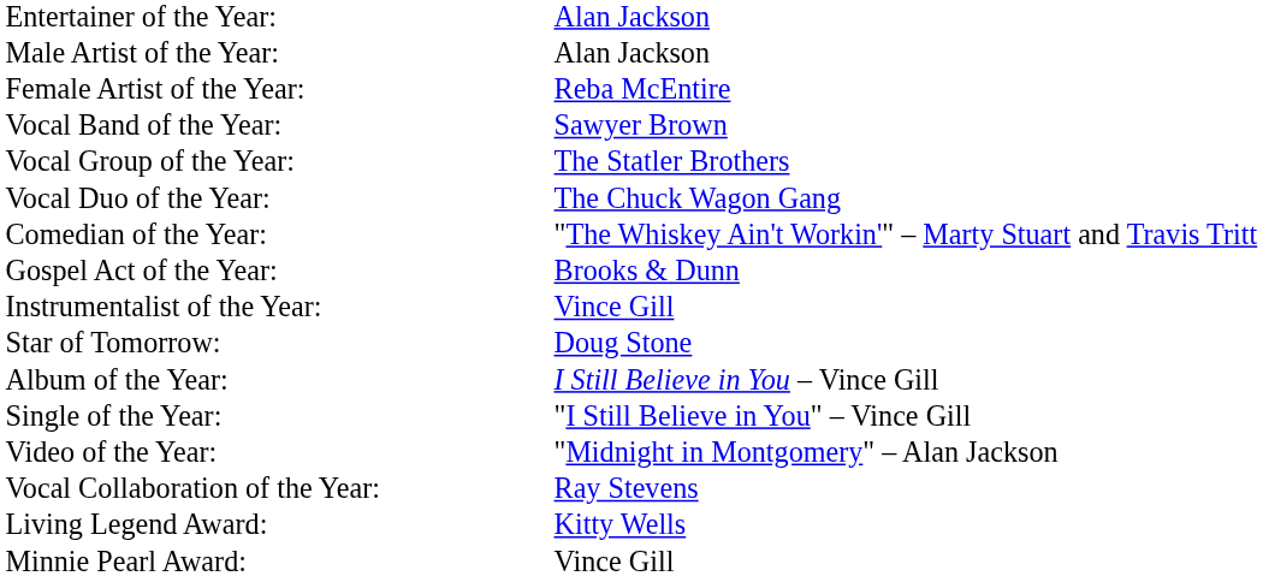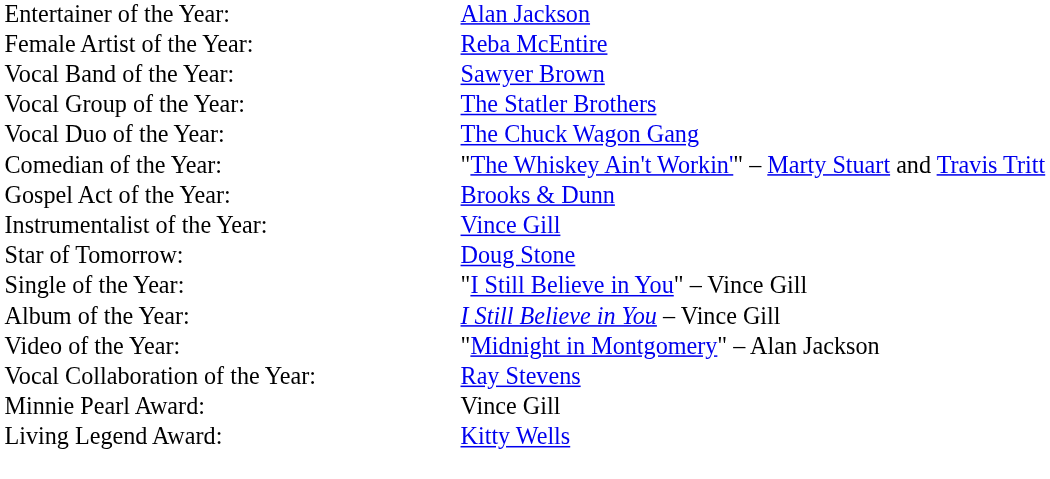 <table cellspacing="0" border="0" cellpadding="1">
 <tr>
 <td style="width:300px;">Entertainer of the Year:</td>
 <td><a href='#'>Alan Jackson</a></td>
-</tr>
-<tr>
-<td>Male Artist of the Year:</td>
-<td>Alan Jackson</td>
 </tr>
 <tr>
 <td>Female Artist of the Year:</td>
 <td><a href='#'>Reba McEntire</a></td>
 </tr>
 <tr>
 <td>Vocal Band of the Year:</td>
 <td><a href='#'>Sawyer Brown</a></td>
 </tr>
 <tr>
 <td>Vocal Group of the Year:</td>
 <td><a href='#'>The Statler Brothers</a></td>
 </tr>
 <tr>
 <td>Vocal Duo of the Year:</td>
 <td><a href='#'>The Chuck Wagon Gang</a></td>
 </tr>
 <tr>
 <td>Comedian of the Year:</td>
 <td>"<a href='#'>The Whiskey Ain't Workin'</a>" – <a href='#'>Marty Stuart</a> and <a href='#'>Travis Tritt</a></td>
 </tr>
 <tr>
 <td>Gospel Act of the Year:</td>
 <td><a href='#'>Brooks & Dunn</a></td>
 </tr>
 <tr>
 <td>Instrumentalist of the Year:</td>
 <td><a href='#'>Vince Gill</a></td>
 </tr>
 <tr>
 <td>Star of Tomorrow:</td>
 <td><a href='#'>Doug Stone</a></td>
 </tr>
 <tr>
+<td>Single of the Year:</td>
+<td>"<a href='#'>I Still Believe in You</a>" – Vince Gill</td>
+</tr>
+<tr>
 <td>Album of the Year:</td>
 <td><em><a href='#'>I Still Believe in You</a></em> – Vince Gill</td>
-</tr>
-<tr>
-<td>Single of the Year:</td>
-<td>"<a href='#'>I Still Believe in You</a>" – Vince Gill</td>
 </tr>
 <tr>
 <td>Video of the Year:</td>
 <td>"<a href='#'>Midnight in Montgomery</a>" – Alan Jackson</td>
 </tr>
 <tr>
 <td>Vocal Collaboration of the Year:</td>
 <td><a href='#'>Ray Stevens</a></td>
 </tr>
 <tr>
+<td>Minnie Pearl Award:</td>
+<td>Vince Gill</td>
+</tr>
+<tr>
 <td>Living Legend Award:</td>
 <td><a href='#'>Kitty Wells</a></td>
 </tr>
 <tr>
-<td>Minnie Pearl Award:</td>
-<td>Vince Gill</td>
-</tr>
-<tr>
 </tr>
 </table>
